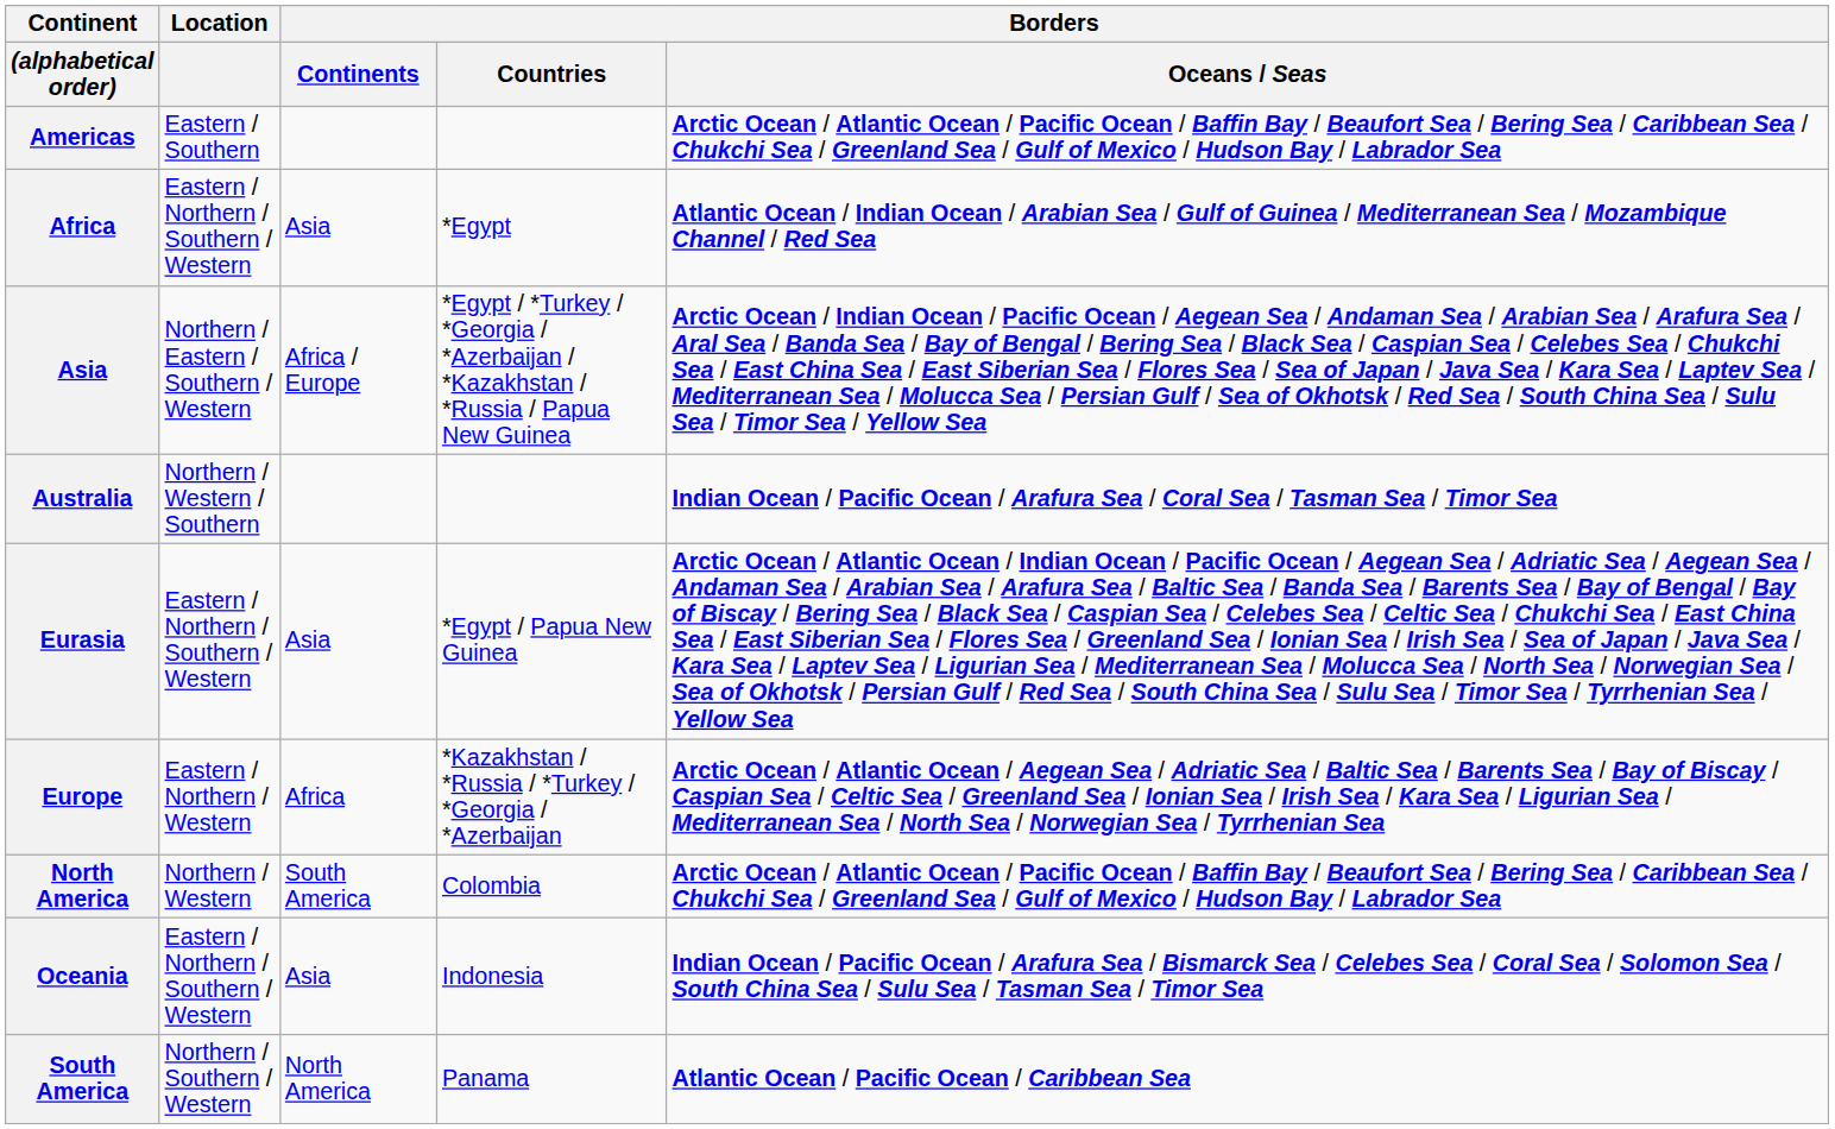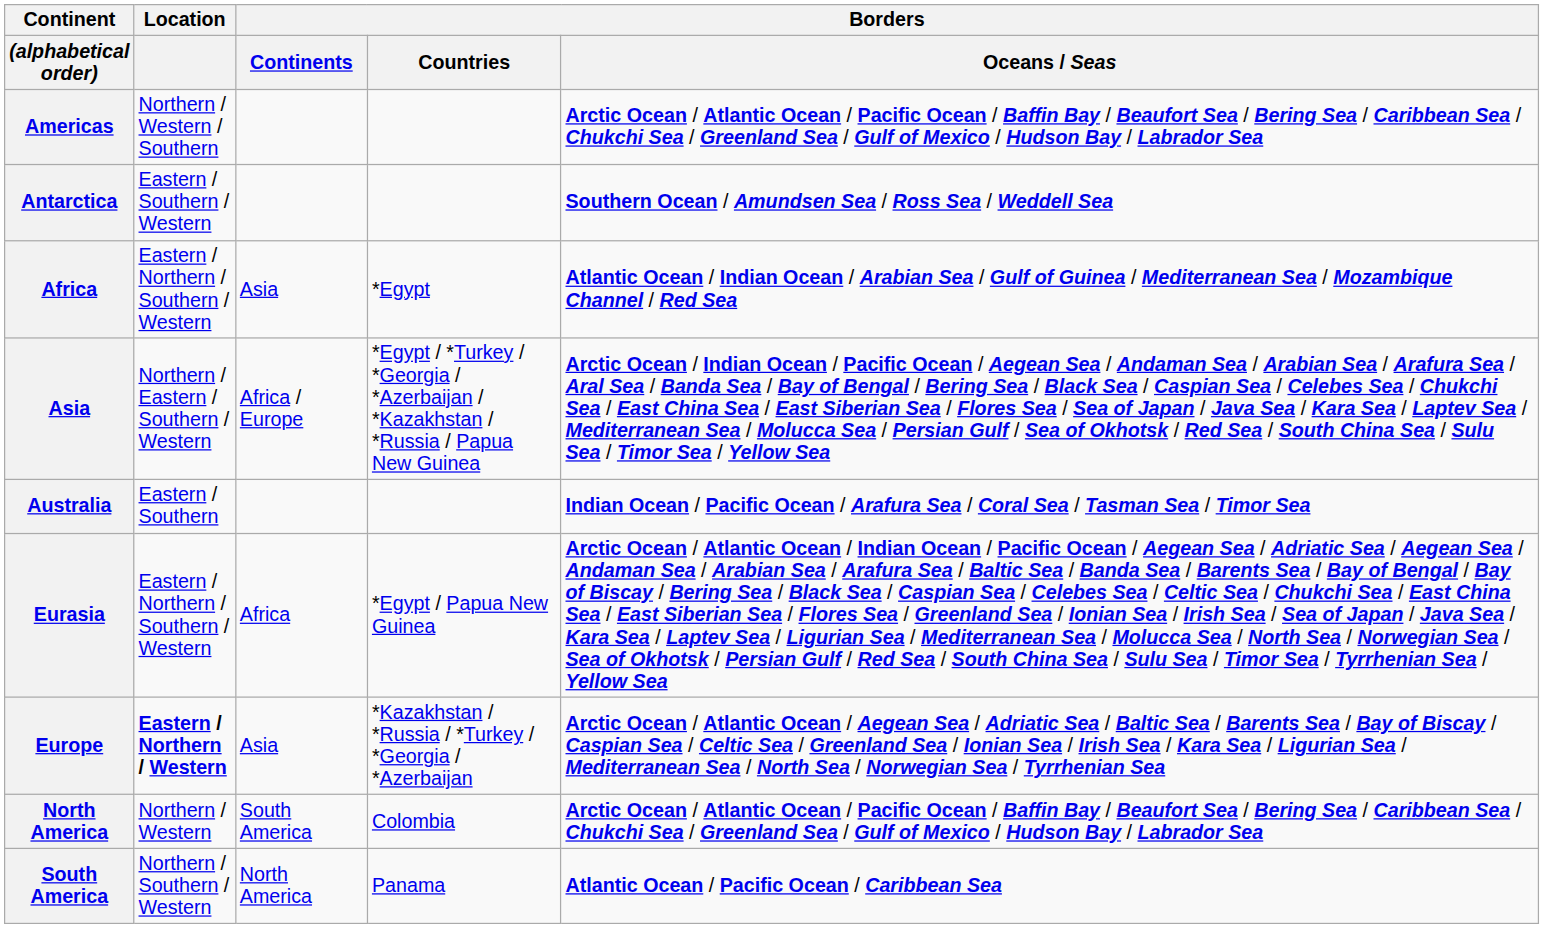 <table class="wikitable" style="text-align:left">
 <tr>
 <th width = "75">Continent</th>
 <th width = "75">Location</th>
 <th colspan="3">Borders</th>
 </tr>
 <tr>
 <th><em>(alphabetical order)</em></th>
 <th></th>
 <th width = "100"><a href='#'>Continents</a></th>
 <th width = "150">Countries</th>
 <th>Oceans / <em>Seas</em></th>
 </tr>
 <tr>
 <th><a href='#'>Americas</a></th>
-<td><a href='#'>Eastern</a> / <a href='#'>Southern</a></td>
+<td><a href='#'>Northern</a> / <a href='#'>Western</a> / <a href='#'>Southern</a></td>
 <td></td>
 <td></td>
 <td><strong><a href='#'>Arctic Ocean</a></strong> / <strong><a href='#'>Atlantic Ocean</a></strong> / <strong><a href='#'>Pacific Ocean</a></strong> / <em> <strong><a href='#'>Baffin Bay</a></strong> </em> / <em> <strong><a href='#'>Beaufort Sea</a></strong> </em> / <em> <strong><a href='#'>Bering Sea</a></strong> </em> / <em> <strong><a href='#'>Caribbean Sea</a></strong> </em> / <em> <strong><a href='#'>Chukchi Sea</a></strong> </em> / <em> <strong><a href='#'>Greenland Sea</a></strong> </em> / <em> <strong><a href='#'>Gulf of Mexico</a></strong> </em> / <em> <strong><a href='#'>Hudson Bay</a></strong> </em> / <em> <strong><a href='#'>Labrador Sea</a></strong> </em></td>
+</tr>
+<tr>
+<th><a href='#'>Antarctica</a></th>
+<td><a href='#'>Eastern</a> / <a href='#'>Southern</a> / <a href='#'>Western</a></td>
+<td></td>
+<td></td>
+<td><strong><a href='#'>Southern Ocean</a></strong> / <em> <strong><a href='#'>Amundsen Sea</a></strong> </em>/<em> <strong><a href='#'>Ross Sea</a></strong> </em> / <em> <strong><a href='#'>Weddell Sea</a></strong> </em></td>
 </tr>
 <tr>
 <th><a href='#'>Africa</a></th>
 <td><a href='#'>Eastern</a> / <a href='#'>Northern</a> / <a href='#'>Southern</a> / <a href='#'>Western</a></td>
 <td><a href='#'>Asia</a></td>
 <td>*<a href='#'>Egypt</a></td>
 <td><strong><a href='#'>Atlantic Ocean</a></strong> / <strong><a href='#'>Indian Ocean</a></strong> / <em> <strong><a href='#'>Arabian Sea</a></strong> </em> / <em> <strong><a href='#'>Gulf of Guinea</a></strong> </em> / <em> <strong><a href='#'>Mediterranean Sea</a></strong> </em> / <em> <strong><a href='#'>Mozambique Channel</a></strong> </em> / <em> <strong><a href='#'>Red Sea</a></strong> </em></td>
 </tr>
 <tr>
 <th><a href='#'>Asia</a></th>
 <td><a href='#'>Northern</a> / <a href='#'>Eastern</a> / <a href='#'>Southern</a> / <a href='#'>Western</a></td>
 <td><a href='#'>Africa</a> / <a href='#'>Europe</a></td>
 <td>*<a href='#'>Egypt</a> / *<a href='#'>Turkey</a> / *<a href='#'>Georgia</a> / *<a href='#'>Azerbaijan</a> / *<a href='#'>Kazakhstan</a> / *<a href='#'>Russia</a> / <a href='#'>Papua New Guinea</a></td>
 <td><strong><a href='#'>Arctic Ocean</a></strong> / <strong><a href='#'>Indian Ocean</a></strong> / <strong><a href='#'>Pacific Ocean</a></strong> / <em> <strong><a href='#'>Aegean Sea</a></strong> </em> / <em> <strong><a href='#'>Andaman Sea</a></strong> </em> / <em> <strong><a href='#'>Arabian Sea</a></strong> </em> / <em> <strong><a href='#'>Arafura Sea</a></strong> </em> / <em> <strong><a href='#'>Aral Sea</a></strong> </em> / <em> <strong><a href='#'>Banda Sea</a></strong> </em> / <em> <strong><a href='#'>Bay of Bengal</a></strong> </em> / <em> <strong><a href='#'>Bering Sea</a></strong> </em> / <em> <strong><a href='#'>Black Sea</a></strong> </em> / <em> <strong><a href='#'>Caspian Sea</a></strong> </em> / <em> <strong><a href='#'>Celebes Sea</a></strong> </em> / <em> <strong><a href='#'>Chukchi Sea</a></strong> </em> / <em> <strong><a href='#'>East China Sea</a></strong> </em> / <em> <strong><a href='#'>East Siberian Sea</a></strong> </em> / <em> <strong><a href='#'>Flores Sea</a></strong> </em> / <em> <strong><a href='#'>Sea of Japan</a></strong> </em> / <em> <strong><a href='#'>Java Sea</a></strong> </em> / <em> <strong><a href='#'>Kara Sea</a></strong> </em> / <em> <strong><a href='#'>Laptev Sea</a></strong> </em> / <em> <strong><a href='#'>Mediterranean Sea</a></strong> </em> / <em> <strong><a href='#'>Molucca Sea</a></strong> </em> / <em> <strong><a href='#'>Persian Gulf</a></strong> </em> / <em> <strong><a href='#'>Sea of Okhotsk</a></strong> </em> / <em> <strong><a href='#'>Red Sea</a></strong> </em> / <em> <strong><a href='#'>South China Sea</a></strong> </em> / <em> <strong><a href='#'>Sulu Sea</a></strong> </em> / <em> <strong><a href='#'>Timor Sea</a></strong> </em> / <em> <strong><a href='#'>Yellow Sea</a></strong> </em></td>
 </tr>
 <tr>
 <th><a href='#'>Australia</a></th>
-<td><a href='#'>Northern</a> / <a href='#'>Western</a> / <a href='#'>Southern</a></td>
+<td><a href='#'>Eastern</a> / <a href='#'>Southern</a></td>
 <td></td>
 <td></td>
 <td><strong><a href='#'>Indian Ocean</a></strong> / <strong><a href='#'>Pacific Ocean</a></strong> / <em> <strong><a href='#'>Arafura Sea</a></strong> </em> / <em> <strong><a href='#'>Coral Sea</a></strong> </em> / <em> <strong><a href='#'>Tasman Sea</a></strong> </em> / <em> <strong><a href='#'>Timor Sea</a></strong> </em></td>
 </tr>
 <tr>
 <th><a href='#'>Eurasia</a></th>
 <td><a href='#'>Eastern</a> / <a href='#'>Northern</a> / <a href='#'>Southern</a> / <a href='#'>Western</a></td>
-<td><a href='#'>Asia</a></td>
+<td><a href='#'>Africa</a></td>
 <td>*<a href='#'>Egypt</a> / <a href='#'>Papua New Guinea</a></td>
 <td><strong><a href='#'>Arctic Ocean</a></strong> / <strong><a href='#'>Atlantic Ocean</a></strong> / <strong><a href='#'>Indian Ocean</a></strong> / <strong><a href='#'>Pacific Ocean</a></strong> / <em> <strong><a href='#'>Aegean Sea</a></strong> </em> / <em> <strong><a href='#'>Adriatic Sea</a></strong> </em> / <em> <strong><a href='#'>Aegean Sea</a></strong> </em> / <em> <strong><a href='#'>Andaman Sea</a></strong> </em> / <em> <strong><a href='#'>Arabian Sea</a></strong> </em> / <em> <strong><a href='#'>Arafura Sea</a></strong> </em> / <em> <strong><a href='#'>Baltic Sea</a></strong> </em> / <em> <strong><a href='#'>Banda Sea</a></strong> </em> / <em> <strong><a href='#'>Barents Sea</a></strong> </em> / <em> <strong><a href='#'>Bay of Bengal</a></strong> </em> / <em> <strong><a href='#'>Bay of Biscay</a></strong> </em> /  <em> <strong><a href='#'>Bering Sea</a></strong> </em> / <em> <strong><a href='#'>Black Sea</a></strong> </em> / <em> <strong><a href='#'>Caspian Sea</a></strong> </em> / <em> <strong><a href='#'>Celebes Sea</a></strong> </em> / <em> <strong><a href='#'>Celtic Sea</a></strong> </em> / <em> <strong><a href='#'>Chukchi Sea</a></strong> </em> / <em> <strong><a href='#'>East China Sea</a></strong> </em> / <em> <strong><a href='#'>East Siberian Sea</a></strong> </em> / <em> <strong><a href='#'>Flores Sea</a></strong> </em> / <em> <strong><a href='#'>Greenland Sea</a></strong> </em> / <em> <strong><a href='#'>Ionian Sea</a></strong> </em> / <em> <strong><a href='#'>Irish Sea</a></strong> </em> / <em> <strong><a href='#'>Sea of Japan</a></strong> </em> / <em> <strong><a href='#'>Java Sea</a></strong> </em> / <em> <strong><a href='#'>Kara Sea</a></strong> </em> / <em> <strong><a href='#'>Laptev Sea</a></strong> </em> / <em> <strong><a href='#'>Ligurian Sea</a></strong> </em> / <em> <strong><a href='#'>Mediterranean Sea</a></strong> </em> / <em> <strong><a href='#'>Molucca Sea</a></strong> </em> / <em> <strong><a href='#'>North Sea</a></strong> </em> / <em> <strong><a href='#'>Norwegian Sea</a></strong> </em> / <em> <strong><a href='#'>Sea of Okhotsk</a></strong> </em> / <em> <strong><a href='#'>Persian Gulf</a></strong> </em> / <em> <strong><a href='#'>Red Sea</a></strong> </em> / <em> <strong><a href='#'>South China Sea</a></strong> </em> / <em> <strong><a href='#'>Sulu Sea</a></strong> </em> / <em> <strong><a href='#'>Timor Sea</a></strong> </em> / <em> <strong><a href='#'>Tyrrhenian Sea</a></strong> </em> / <em> <strong><a href='#'>Yellow Sea</a></strong> </em></td>
 </tr>
 <tr>
 <th><a href='#'>Europe</a></th>
-<td><a href='#'>Eastern</a> / <a href='#'>Northern</a> / <a href='#'>Western</a></td>
-<td><a href='#'>Africa</a></td>
+<td><strong><a href='#'>Eastern</a> / <a href='#'>Northern</a> / <a href='#'>Western</a></strong></td>
+<td><a href='#'>Asia</a></td>
 <td>*<a href='#'>Kazakhstan</a> / *<a href='#'>Russia</a> / *<a href='#'>Turkey</a> / *<a href='#'>Georgia</a> / *<a href='#'>Azerbaijan</a></td>
 <td><strong><a href='#'>Arctic Ocean</a></strong> / <strong><a href='#'>Atlantic Ocean</a></strong> / <em> <strong><a href='#'>Aegean Sea</a></strong> </em> / <em> <strong><a href='#'>Adriatic Sea</a></strong> </em> / <em> <strong><a href='#'>Baltic Sea</a></strong> </em> / <em> <strong><a href='#'>Barents Sea</a></strong> </em> / <em> <strong><a href='#'>Bay of Biscay</a></strong> </em> / <em> <strong><a href='#'>Caspian Sea</a></strong> </em> / <em> <strong><a href='#'>Celtic Sea</a></strong> </em> / <em> <strong><a href='#'>Greenland Sea</a></strong> </em> / <em> <strong><a href='#'>Ionian Sea</a></strong> </em> / <em> <strong><a href='#'>Irish Sea</a></strong> </em> / <em> <strong><a href='#'>Kara Sea</a></strong> </em> / <em> <strong><a href='#'>Ligurian Sea</a></strong> </em> / <em> <strong><a href='#'>Mediterranean Sea</a></strong> </em> / <em> <strong><a href='#'>North Sea</a></strong> </em> / <em> <strong><a href='#'>Norwegian Sea</a></strong> </em> / <em> <strong><a href='#'>Tyrrhenian Sea</a></strong> </em></td>
 </tr>
 <tr>
 <th><a href='#'>North America</a></th>
 <td><a href='#'>Northern</a> / <a href='#'>Western</a></td>
 <td><a href='#'>South America</a></td>
 <td><a href='#'>Colombia</a></td>
 <td><strong><a href='#'>Arctic Ocean</a></strong> / <strong><a href='#'>Atlantic Ocean</a></strong> / <strong><a href='#'>Pacific Ocean</a></strong> / <em> <strong><a href='#'>Baffin Bay</a></strong> </em> / <em> <strong><a href='#'>Beaufort Sea</a></strong> </em> / <em> <strong><a href='#'>Bering Sea</a></strong> </em> / <em> <strong><a href='#'>Caribbean Sea</a></strong> </em> / <em> <strong><a href='#'>Chukchi Sea</a></strong> </em> / <em> <strong><a href='#'>Greenland Sea</a></strong> </em> / <em> <strong><a href='#'>Gulf of Mexico</a></strong> </em> / <em> <strong><a href='#'>Hudson Bay</a></strong> </em> / <em> <strong><a href='#'>Labrador Sea</a></strong> </em></td>
 </tr>
 <tr>
-<th><a href='#'>Oceania</a></th>
-<td><a href='#'>Eastern</a> / <a href='#'>Northern</a> / <a href='#'>Southern</a> / <a href='#'>Western</a></td>
-<td><a href='#'>Asia</a></td>
-<td><a href='#'>Indonesia</a></td>
-<td><strong><a href='#'>Indian Ocean</a></strong> / <strong><a href='#'>Pacific Ocean</a></strong> / <em> <strong><a href='#'>Arafura Sea</a></strong> </em> / <em> <strong><a href='#'>Bismarck Sea</a></strong> </em> / <em> <strong><a href='#'>Celebes Sea</a></strong> </em> / <em> <strong><a href='#'>Coral Sea</a></strong> </em> / <em> <strong><a href='#'>Solomon Sea</a></strong> </em> / <em> <strong><a href='#'>South China Sea</a></strong> </em> /<em> <strong><a href='#'>Sulu Sea</a></strong> </em> / <em> <strong><a href='#'>Tasman Sea</a></strong> </em> / <em> <strong><a href='#'>Timor Sea</a></strong> </em></td>
-</tr>
-<tr>
 <th><a href='#'>South America</a></th>
 <td><a href='#'>Northern</a> / <a href='#'>Southern</a> / <a href='#'>Western</a></td>
 <td><a href='#'>North America</a></td>
 <td><a href='#'>Panama</a></td>
 <td><strong><a href='#'>Atlantic Ocean</a></strong> / <strong><a href='#'>Pacific Ocean</a></strong> / <em> <strong><a href='#'>Caribbean Sea</a></strong> </em></td>
 </tr>
 </table>
